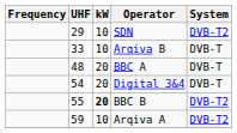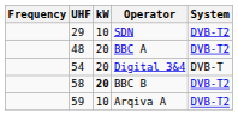 <table class="wikitable sortable">
 <tr>
 <th>Frequency</th>
 <th>UHF</th>
 <th>kW</th>
 <th>Operator</th>
 <th>System</th>
 </tr>
 <tr>
 <td></td>
 <td>29</td>
 <td>10</td>
 <td><a href='#'>SDN</a></td>
 <td><a href='#'>DVB-T2</a></td>
 </tr>
 <tr>
 <td></td>
-<td>33</td>
-<td>10</td>
-<td><a href='#'>Arqiva</a> B</td>
-<td>DVB-T</td>
-</tr>
-<tr>
-<td></td>
 <td>48</td>
 <td>20</td>
 <td><a href='#'>BBC</a> A</td>
-<td>DVB-T</td>
+<td><a href='#'>DVB-T2</a></td>
 </tr>
 <tr>
 <td></td>
 <td>54</td>
 <td>20</td>
 <td><a href='#'>Digital 3&4</a></td>
 <td>DVB-T</td>
 </tr>
 <tr>
 <td></td>
-<td>55</td>
+<td>58</td>
 <td><strong>20</strong></td>
 <td>BBC B</td>
 <td><a href='#'>DVB-T2</a></td>
 </tr>
 <tr>
 <td></td>
 <td>59</td>
 <td>10</td>
 <td>Arqiva A</td>
 <td><a href='#'>DVB-T2</a></td>
 </tr>
 <tr>
 </tr>
 </table>
